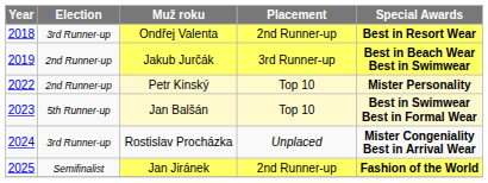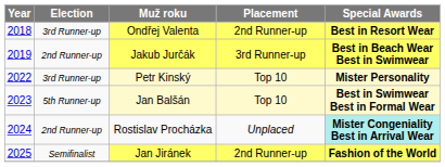 <table class="wikitable sortable" style="font-size: 95%; text-align:center">
 <tr>
 <th width="30" style="background-color:#787878;color:#FFFFFF;">Year</th>
 <th width="150" style="background-color:#787878;color:#FFFFFF;">Election</th>
 <th width="250" style="background-color:#787878;color:#FFFFFF;">Muž roku</th>
 <th width="250" style="background-color:#787878;color:#FFFFFF;">Placement</th>
 <th width="250" style="background-color:#787878;color:#FFFFFF;">Special Awards</th>
 </tr>
 <tr>
 <td><a href='#'>2018</a></td>
 <td><small><em>3rd Runner-up</em></small></td>
 <td style="background:#FFFF66;">Ondřej Valenta</td>
 <td style="background:#FFFF66;">2nd Runner-up</td>
 <td style="background:#FFFF66;"> <strong>Best in Resort Wear</strong></td>
 </tr>
 <tr>
 <td><a href='#'>2019</a></td>
 <td><small><em>2nd Runner-up</em></small></td>
 <td style="background:#FFFF66;">Jakub Jurčák</td>
 <td style="background:#FFFF66;">3rd Runner-up</td>
 <td style="background:#FFFF66;"> <strong>Best in Beach Wear</strong><br> <strong>Best in Swimwear</strong></td>
 </tr>
 <tr>
 <td><a href='#'>2022</a></td>
-<td><small><em>2nd Runner-up</em></small></td>
+<td><small><em>3rd Runner-up</em></small></td>
 <td style="background:#FFFACD;">Petr Kinský</td>
 <td style="background:#FFFACD;">Top 10</td>
 <td style="background:#FFFACD;"> <strong>Mister Personality</strong></td>
 </tr>
 <tr>
 <td><a href='#'>2023</a></td>
 <td><small><em>5th Runner-up</em></small></td>
 <td style="background:#FFFACD;">Jan Balšán</td>
 <td style="background:#FFFACD;">Top 10</td>
 <td style="background:#FFFACD;"> <strong>Best in Swimwear</strong><br> <strong>Best in Formal Wear</strong></td>
 </tr>
 <tr>
 <td><a href='#'>2024</a></td>
-<td><small><em>3rd Runner-up</em></small></td>
+<td><small><em>2nd Runner-up</em></small></td>
 <td>Rostislav Procházka</td>
 <td><em>Unplaced</em></td>
-<td> <strong>Mister Congeniality</strong> <strong>Best in Arrival Wear</strong></td>
+<td style="background: paleturquoise;"> <strong>Mister Congeniality</strong> <strong>Best in Arrival Wear</strong></td>
 </tr>
 <tr>
 <td><a href='#'>2025</a></td>
 <td><small><em>Semifinalist</em></small></td>
 <td style="background:#FFFF66;">Jan Jiránek</td>
 <td style="background:#FFFF66;">2nd Runner-up</td>
 <td style="background:#FFFF66;"> <strong>Fashion of the World</strong></td>
 </tr>
 <tr>
 </tr>
 </table>
